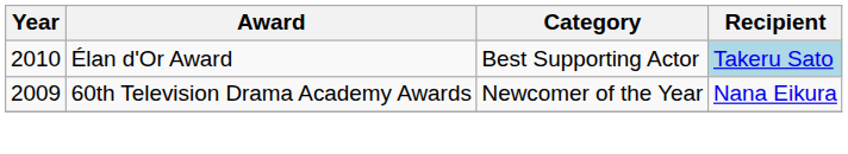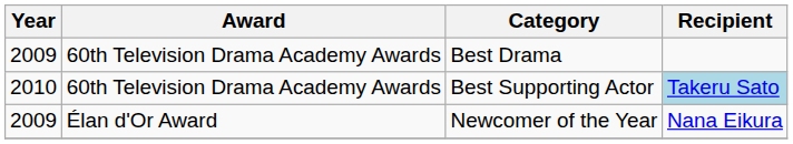 <table class="wikitable">
 <tr>
 <th>Year</th>
 <th>Award</th>
 <th>Category</th>
 <th>Recipient</th>
 </tr>
 <tr>
+<td>2009</td>
+<td>60th Television Drama Academy Awards</td>
+<td>Best Drama</td>
+<td></td>
+</tr>
+<tr>
 <td>2010</td>
-<td>Élan d'Or Award</td>
+<td>60th Television Drama Academy Awards</td>
 <td>Best Supporting Actor</td>
 <td style="background: lightblue;"><a href='#'>Takeru Sato</a></td>
 </tr>
 <tr>
 <td>2009</td>
-<td>60th Television Drama Academy Awards</td>
+<td>Élan d'Or Award</td>
 <td>Newcomer of the Year</td>
 <td><a href='#'>Nana Eikura</a></td>
 </tr>
 <tr>
 </tr>
 </table>
